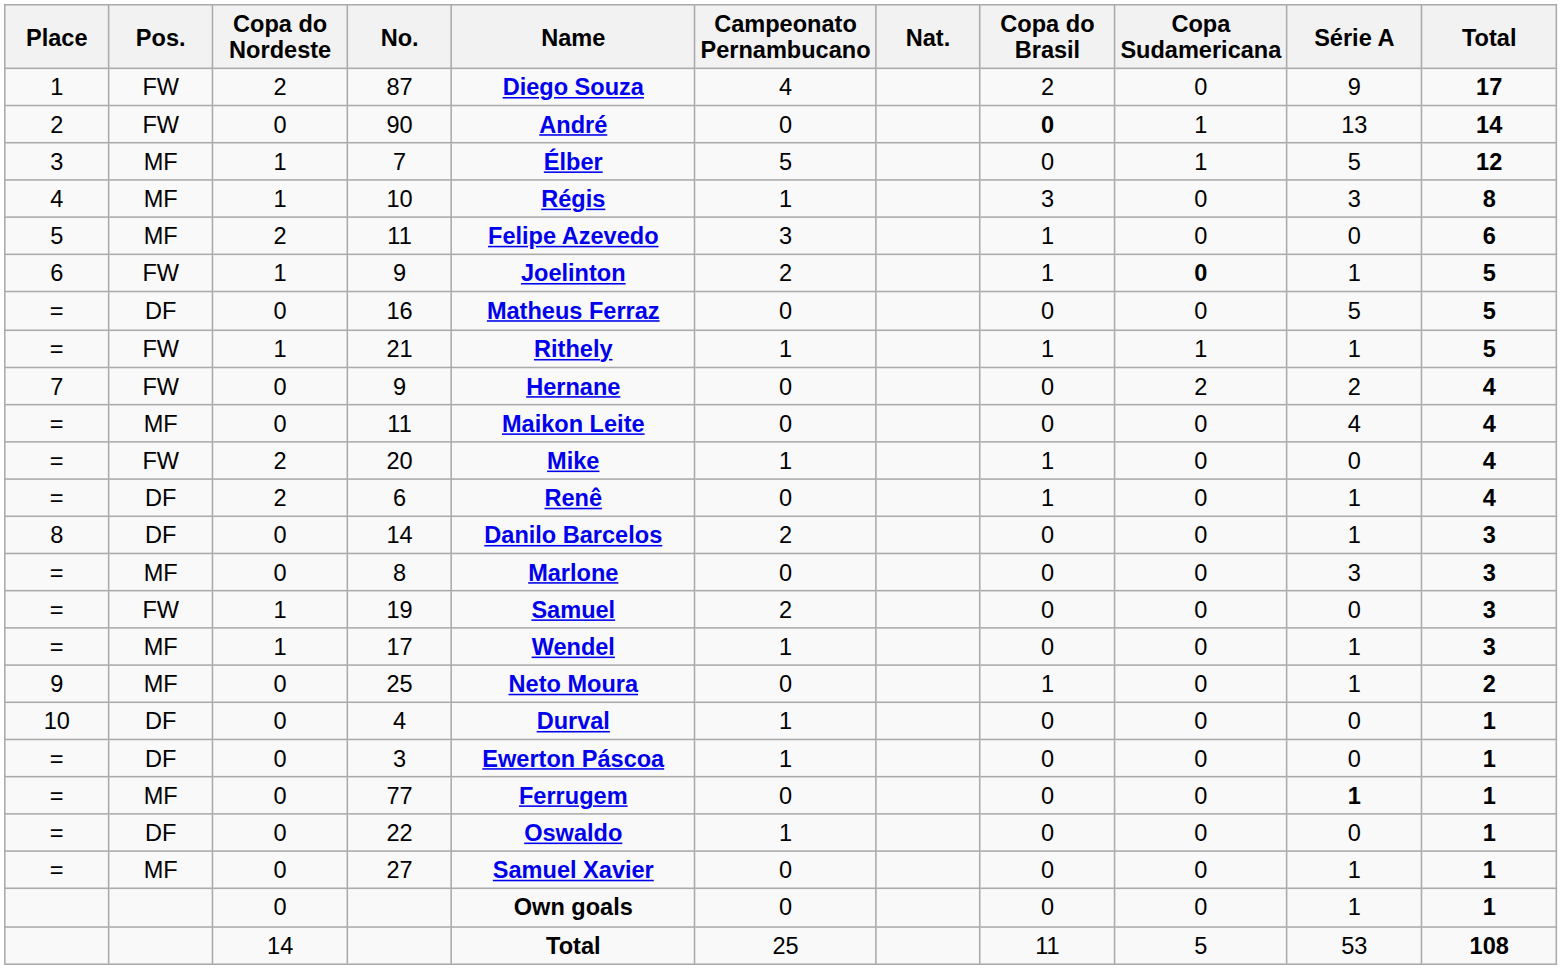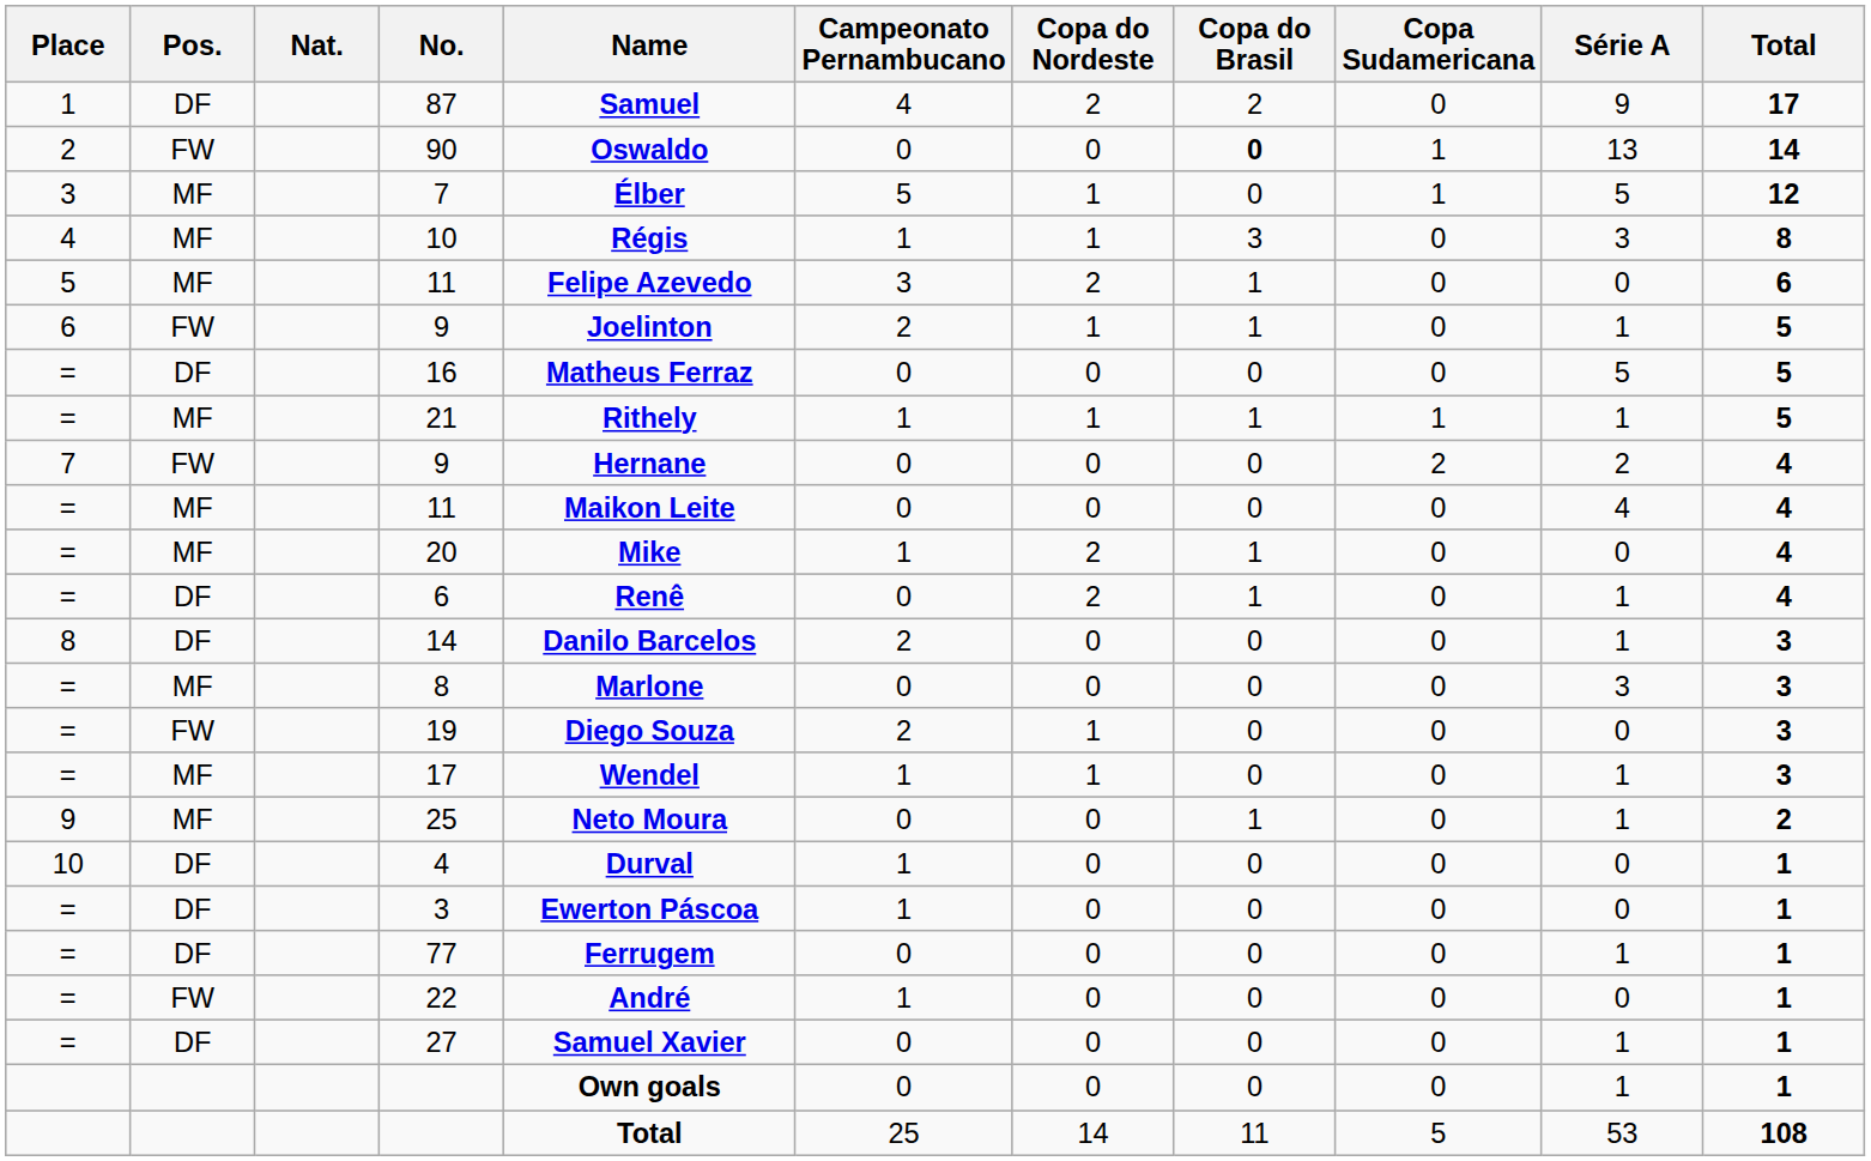 <table class="wikitable" style="font-size: 95%; text-align: center;">
 <tr>
 <th width=60>Place</th>
 <th width=60>Pos.</th>
-<th width=80>Copa do Nordeste</th>
+<th width=60>Nat.</th>
 <th width=60>No.</th>
 <th width=150>Name</th>
 <th width=80>Campeonato Pernambucano</th>
-<th width=60>Nat.</th>
+<th width=80>Copa do Nordeste</th>
 <th width=80>Copa do Brasil</th>
 <th width=80>Copa Sudamericana</th>
 <th width=80>Série A</th>
 <th width=80>Total</th>
 </tr>
 <tr>
 <td>1</td>
-<td>FW</td>
+<td>DF</td>
+<td></td>
+<td>87</td>
+<td><strong><a href='#'>Samuel</a></strong></td>
+<td>4</td>
 <td>2</td>
-<td>87</td>
-<td><strong><a href='#'>Diego Souza</a></strong></td>
-<td>4</td>
-<td></td>
 <td>2</td>
 <td>0</td>
 <td>9</td>
 <td><strong>17</strong></td>
 </tr>
 <tr>
 <td>2</td>
 <td>FW</td>
+<td></td>
+<td>90</td>
+<td><strong><a href='#'>Oswaldo</a></strong></td>
 <td>0</td>
-<td>90</td>
-<td><strong><a href='#'>André</a></strong></td>
 <td>0</td>
-<td></td>
 <td><strong>0</strong></td>
 <td>1</td>
 <td>13</td>
 <td><strong>14</strong></td>
 </tr>
 <tr>
 <td>3</td>
 <td>MF</td>
-<td>1</td>
+<td></td>
 <td>7</td>
 <td><strong><a href='#'>Élber</a></strong></td>
 <td>5</td>
-<td></td>
+<td>1</td>
 <td>0</td>
 <td>1</td>
 <td>5</td>
 <td><strong>12</strong></td>
 </tr>
 <tr>
 <td>4</td>
 <td>MF</td>
-<td>1</td>
+<td></td>
 <td>10</td>
 <td><strong><a href='#'>Régis</a></strong></td>
 <td>1</td>
-<td></td>
+<td>1</td>
 <td>3</td>
 <td>0</td>
 <td>3</td>
 <td><strong>8</strong></td>
 </tr>
 <tr>
 <td>5</td>
 <td>MF</td>
-<td>2</td>
+<td></td>
 <td>11</td>
 <td><strong><a href='#'>Felipe Azevedo</a></strong></td>
 <td>3</td>
-<td></td>
+<td>2</td>
 <td>1</td>
 <td>0</td>
 <td>0</td>
 <td><strong>6</strong></td>
 </tr>
 <tr>
 <td>6</td>
 <td>FW</td>
-<td>1</td>
+<td></td>
 <td>9</td>
 <td><strong><a href='#'>Joelinton</a></strong></td>
 <td>2</td>
-<td></td>
 <td>1</td>
-<td><strong>0</strong></td>
+<td>1</td>
+<td>0</td>
 <td>1</td>
 <td><strong>5</strong></td>
 </tr>
 <tr>
 <td>=</td>
 <td>DF</td>
-<td>0</td>
+<td></td>
 <td>16</td>
 <td><strong><a href='#'>Matheus Ferraz</a></strong></td>
 <td>0</td>
-<td></td>
+<td>0</td>
 <td>0</td>
 <td>0</td>
 <td>5</td>
 <td><strong>5</strong></td>
 </tr>
 <tr>
 <td>=</td>
-<td>FW</td>
-<td>1</td>
+<td>MF</td>
+<td></td>
 <td>21</td>
 <td><strong><a href='#'>Rithely</a></strong></td>
 <td>1</td>
-<td></td>
+<td>1</td>
 <td>1</td>
 <td>1</td>
 <td>1</td>
 <td><strong>5</strong></td>
 </tr>
 <tr>
 <td>7</td>
 <td>FW</td>
-<td>0</td>
+<td></td>
 <td>9</td>
 <td><strong><a href='#'>Hernane</a></strong></td>
 <td>0</td>
-<td></td>
+<td>0</td>
 <td>0</td>
 <td>2</td>
 <td>2</td>
 <td><strong>4</strong></td>
 </tr>
 <tr>
 <td>=</td>
 <td>MF</td>
-<td>0</td>
+<td></td>
 <td>11</td>
 <td><strong><a href='#'>Maikon Leite</a></strong></td>
 <td>0</td>
-<td></td>
+<td>0</td>
 <td>0</td>
 <td>0</td>
 <td>4</td>
 <td><strong>4</strong></td>
 </tr>
 <tr>
 <td>=</td>
-<td>FW</td>
-<td>2</td>
+<td>MF</td>
+<td></td>
 <td>20</td>
 <td><strong><a href='#'>Mike</a></strong></td>
 <td>1</td>
-<td></td>
+<td>2</td>
 <td>1</td>
 <td>0</td>
 <td>0</td>
 <td><strong>4</strong></td>
 </tr>
 <tr>
 <td>=</td>
 <td>DF</td>
-<td>2</td>
+<td></td>
 <td>6</td>
 <td><strong><a href='#'>Renê</a></strong></td>
 <td>0</td>
-<td></td>
+<td>2</td>
 <td>1</td>
 <td>0</td>
 <td>1</td>
 <td><strong>4</strong></td>
 </tr>
 <tr>
 <td>8</td>
 <td>DF</td>
-<td>0</td>
+<td></td>
 <td>14</td>
 <td><strong><a href='#'>Danilo Barcelos</a></strong></td>
 <td>2</td>
-<td></td>
+<td>0</td>
 <td>0</td>
 <td>0</td>
 <td>1</td>
 <td><strong>3</strong></td>
 </tr>
 <tr>
 <td>=</td>
 <td>MF</td>
-<td>0</td>
+<td></td>
 <td>8</td>
 <td><strong><a href='#'>Marlone</a></strong></td>
 <td>0</td>
-<td></td>
+<td>0</td>
 <td>0</td>
 <td>0</td>
 <td>3</td>
 <td><strong>3</strong></td>
 </tr>
 <tr>
 <td>=</td>
 <td>FW</td>
+<td></td>
+<td>19</td>
+<td><strong><a href='#'>Diego Souza</a></strong></td>
+<td>2</td>
 <td>1</td>
-<td>19</td>
-<td><strong><a href='#'>Samuel</a></strong></td>
-<td>2</td>
-<td></td>
 <td>0</td>
 <td>0</td>
 <td>0</td>
 <td><strong>3</strong></td>
 </tr>
 <tr>
 <td>=</td>
 <td>MF</td>
-<td>1</td>
+<td></td>
 <td>17</td>
 <td><strong><a href='#'>Wendel</a></strong></td>
 <td>1</td>
-<td></td>
+<td>1</td>
 <td>0</td>
 <td>0</td>
 <td>1</td>
 <td><strong>3</strong></td>
 </tr>
 <tr>
 <td>9</td>
 <td>MF</td>
-<td>0</td>
+<td></td>
 <td>25</td>
 <td><strong><a href='#'>Neto Moura</a></strong></td>
 <td>0</td>
-<td></td>
+<td>0</td>
 <td>1</td>
 <td>0</td>
 <td>1</td>
 <td><strong>2</strong></td>
 </tr>
 <tr>
 <td>10</td>
 <td>DF</td>
-<td>0</td>
+<td></td>
 <td>4</td>
 <td><strong><a href='#'>Durval</a></strong></td>
 <td>1</td>
-<td></td>
+<td>0</td>
 <td>0</td>
 <td>0</td>
 <td>0</td>
 <td><strong>1</strong></td>
 </tr>
 <tr>
 <td>=</td>
 <td>DF</td>
-<td>0</td>
+<td></td>
 <td>3</td>
 <td><strong><a href='#'>Ewerton Páscoa</a></strong></td>
 <td>1</td>
-<td></td>
+<td>0</td>
 <td>0</td>
 <td>0</td>
 <td>0</td>
 <td><strong>1</strong></td>
 </tr>
 <tr>
 <td>=</td>
-<td>MF</td>
-<td>0</td>
+<td>DF</td>
+<td></td>
 <td>77</td>
 <td><strong><a href='#'>Ferrugem</a></strong></td>
 <td>0</td>
-<td></td>
 <td>0</td>
 <td>0</td>
-<td><strong>1</strong></td>
+<td>0</td>
+<td>1</td>
 <td><strong>1</strong></td>
 </tr>
 <tr>
 <td>=</td>
-<td>DF</td>
+<td>FW</td>
+<td></td>
+<td>22</td>
+<td><strong><a href='#'>André</a></strong></td>
+<td>1</td>
 <td>0</td>
-<td>22</td>
-<td><strong><a href='#'>Oswaldo</a></strong></td>
-<td>1</td>
-<td></td>
 <td>0</td>
 <td>0</td>
 <td>0</td>
 <td><strong>1</strong></td>
 </tr>
 <tr>
 <td>=</td>
-<td>MF</td>
-<td>0</td>
+<td>DF</td>
+<td></td>
 <td>27</td>
 <td><strong><a href='#'>Samuel Xavier</a></strong></td>
 <td>0</td>
-<td></td>
+<td>0</td>
 <td>0</td>
 <td>0</td>
 <td>1</td>
 <td><strong>1</strong></td>
 </tr>
 <tr>
 <td></td>
 <td></td>
-<td>0</td>
+<td></td>
 <td></td>
 <td><strong>Own goals</strong></td>
 <td>0</td>
-<td></td>
+<td>0</td>
 <td>0</td>
 <td>0</td>
 <td>1</td>
 <td><strong>1</strong></td>
 </tr>
 <tr>
 <td></td>
 <td></td>
-<td>14</td>
+<td></td>
 <td></td>
 <td><strong>Total</strong></td>
 <td>25</td>
-<td></td>
+<td>14</td>
 <td>11</td>
 <td>5</td>
 <td>53</td>
 <td><strong>108</strong></td>
 </tr>
 </table>
